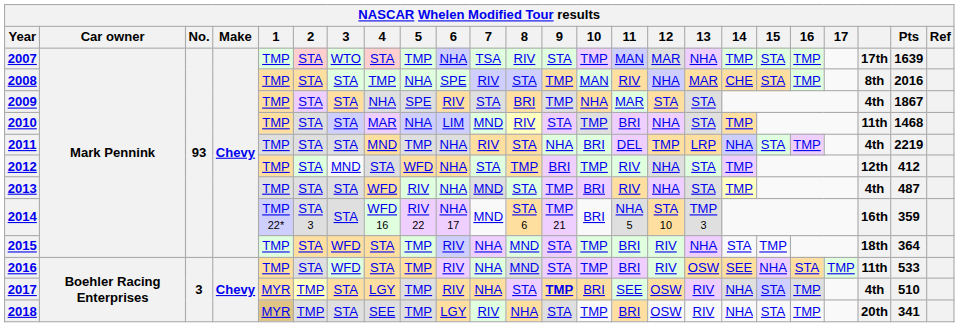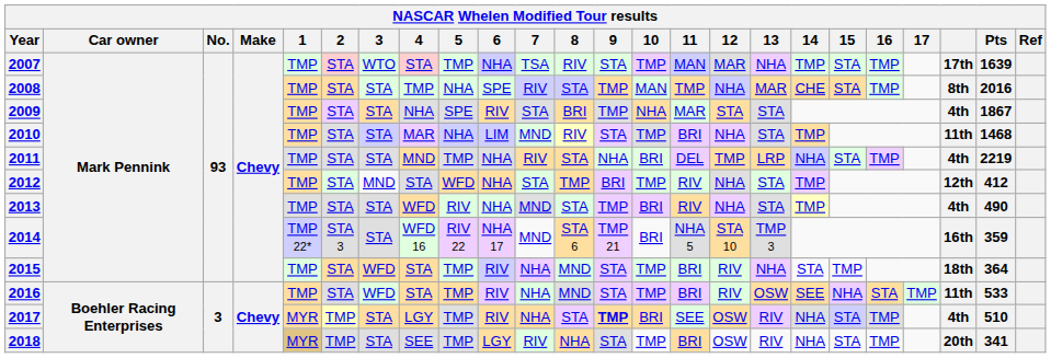 <table class="wikitable" style="text-align:center; font-size:75%">
 <tr>
 <th colspan=38><a href='#'>NASCAR</a> <a href='#'>Whelen Modified Tour</a> results</th>
 </tr>
 <tr>
 <th>Year</th>
 <th>Car owner</th>
 <th>No.</th>
 <th>Make</th>
 <th>1</th>
 <th>2</th>
 <th>3</th>
 <th>4</th>
 <th>5</th>
 <th>6</th>
 <th>7</th>
 <th>8</th>
 <th>9</th>
 <th>10</th>
 <th>11</th>
 <th>12</th>
 <th>13</th>
 <th>14</th>
 <th>15</th>
 <th>16</th>
 <th>17</th>
 <th></th>
 <th>Pts</th>
 <th>Ref</th>
 </tr>
 <tr>
 <th><a href='#'>2007</a></th>
 <th rowspan=9>Mark Pennink</th>
 <th rowspan=9>93</th>
 <th rowspan=9><a href='#'>Chevy</a></th>
 <td style="background:#DFFFDF;"><a href='#'>TMP</a><br></td>
 <td style="background:#FFCFCF;"><a href='#'>STA</a><br></td>
 <td style="background:#DFFFDF;"><a href='#'>WTO</a><br></td>
 <td style="background:#FFCFCF;"><a href='#'>STA</a><br></td>
 <td style="background:#DFFFDF;"><a href='#'>TMP</a><br></td>
 <td style="background:#CFCFFF;"><a href='#'>NHA</a><br></td>
 <td style="background:#DFFFDF;"><a href='#'>TSA</a><br></td>
 <td style="background:#DFFFDF;"><a href='#'>RIV</a><br></td>
 <td style="background:#DFFFDF;"><a href='#'>STA</a><br></td>
 <td style="background:#EFCFFF;"><a href='#'>TMP</a><br></td>
 <td style="background:#CFCFFF;"><a href='#'>MAN</a><br></td>
 <td style="background:#DFDFDF;"><a href='#'>MAR</a><br></td>
 <td style="background:#EFCFFF;"><a href='#'>NHA</a><br></td>
 <td style="background:#DFFFDF;"><a href='#'>TMP</a><br></td>
 <td style="background:#DFFFDF;"><a href='#'>STA</a><br></td>
 <td style="background:#DFFFDF;"><a href='#'>TMP</a><br></td>
 <td></td>
 <th>17th</th>
 <th>1639</th>
 <th></th>
 </tr>
 <tr>
 <th><a href='#'>2008</a></th>
 <td style="background:#FFDF9F;"><a href='#'>TMP</a><br></td>
 <td style="background:#FFDF9F;"><a href='#'>STA</a><br></td>
 <td style="background:#DFFFDF;"><a href='#'>STA</a><br></td>
 <td style="background:#DFFFDF;"><a href='#'>TMP</a><br></td>
 <td style="background:#DFFFDF;"><a href='#'>NHA</a><br></td>
 <td style="background:#DFFFDF;"><a href='#'>SPE</a><br></td>
 <td style="background:#CFCFFF;"><a href='#'>RIV</a><br></td>
 <td style="background:#CFCFFF;"><a href='#'>STA</a><br></td>
 <td style="background:#FFDF9F;"><a href='#'>TMP</a><br></td>
 <td style="background:#DFFFDF;"><a href='#'>MAN</a><br></td>
-<td style="background:#FFDF9F;"><a href='#'>RIV</a><br></td>
+<td style="background:#FFDF9F;"><a href='#'>TMP</a><br></td>
 <td style="background:#CFCFFF;"><a href='#'>NHA</a><br></td>
 <td style="background:#FFDF9F;"><a href='#'>MAR</a><br></td>
 <td style="background:#FFDF9F;"><a href='#'>CHE</a><br></td>
 <td style="background:#FFDF9F;"><a href='#'>STA</a><br></td>
 <td style="background:#DFFFDF;"><a href='#'>TMP</a><br></td>
 <td></td>
 <th>8th</th>
 <th>2016</th>
 <th></th>
 </tr>
 <tr>
 <th><a href='#'>2009</a></th>
 <td style="background:#FFDF9F;"><a href='#'>TMP</a><br></td>
 <td style="background:#EFCFFF;"><a href='#'>STA</a><br></td>
 <td style="background:#FFDF9F;"><a href='#'>STA</a><br></td>
 <td style="background:#DFDFDF;"><a href='#'>NHA</a><br></td>
 <td style="background:#DFDFDF;"><a href='#'>SPE</a><br></td>
 <td style="background:#FFDF9F;"><a href='#'>RIV</a><br></td>
 <td style="background:#DFDFDF;"><a href='#'>STA</a><br></td>
 <td style="background:#FFDF9F;"><a href='#'>BRI</a><br></td>
 <td style="background:#DFDFDF;"><a href='#'>TMP</a><br></td>
 <td style="background:#FFDF9F;"><a href='#'>NHA</a><br></td>
 <td style="background:#DFFFDF;"><a href='#'>MAR</a><br></td>
 <td style="background:#FFDF9F;"><a href='#'>STA</a><br></td>
 <td style="background:#DFDFDF;"><a href='#'>STA</a><br></td>
 <td colspan=4></td>
 <th>4th</th>
 <th>1867</th>
 <th></th>
 </tr>
 <tr>
 <th><a href='#'>2010</a></th>
 <td style="background:#FFDF9F;"><a href='#'>TMP</a><br></td>
 <td style="background:#DFDFDF;"><a href='#'>STA</a><br></td>
 <td style="background:#CFCFFF;"><a href='#'>STA</a><br></td>
 <td style="background:#EFCFFF;"><a href='#'>MAR</a><br></td>
 <td style="background:#CFCFFF;"><a href='#'>NHA</a><br></td>
 <td style="background:#CFCFFF;"><a href='#'>LIM</a><br></td>
 <td style="background:#DFFFDF;"><a href='#'>MND</a><br></td>
 <td style="background:#FFFFBF;"><a href='#'>RIV</a><br></td>
 <td style="background:#EFCFFF;"><a href='#'>STA</a><br></td>
 <td style="background:#DFDFDF;"><a href='#'>TMP</a><br></td>
 <td style="background:#EFCFFF;"><a href='#'>BRI</a><br></td>
 <td style="background:#EFCFFF;"><a href='#'>NHA</a><br></td>
 <td style="background:#DFDFDF;"><a href='#'>STA</a><br></td>
 <td style="background:#FFDF9F;"><a href='#'>TMP</a><br></td>
 <td colspan=3></td>
 <th>11th</th>
 <th>1468</th>
 <th></th>
 </tr>
 <tr>
 <th><a href='#'>2011</a></th>
 <td style="background:#DFDFDF;"><a href='#'>TMP</a><br></td>
 <td style="background:#DFDFDF;"><a href='#'>STA</a><br></td>
 <td style="background:#DFDFDF;"><a href='#'>STA</a><br></td>
 <td style="background:#FFDF9F;"><a href='#'>MND</a><br></td>
 <td style="background:#DFDFDF;"><a href='#'>TMP</a><br></td>
 <td style="background:#DFDFDF;"><a href='#'>NHA</a><br></td>
 <td style="background:#FFDF9F;"><a href='#'>RIV</a><br></td>
 <td style="background:#FFDF9F;"><a href='#'>STA</a><br></td>
 <td style="background:#DFFFDF;"><a href='#'>NHA</a><br></td>
 <td style="background:#DFFFDF;"><a href='#'>BRI</a><br></td>
 <td style="background:#EFCFFF;"><a href='#'>DEL</a><br></td>
 <td style="background:#FFDF9F;"><a href='#'>TMP</a><br></td>
 <td style="background:#FFDF9F;"><a href='#'>LRP</a><br></td>
 <td style="background:#CFCFFF;"><a href='#'>NHA</a><br></td>
 <td style="background:#DFFFDF;"><a href='#'>STA</a><br></td>
 <td style="background:#EFCFFF;"><a href='#'>TMP</a><br></td>
 <td></td>
 <th>4th</th>
 <th>2219</th>
 <th></th>
 </tr>
 <tr>
 <th><a href='#'>2012</a></th>
 <td style="background:#FFDF9F;"><a href='#'>TMP</a><br></td>
 <td style="background:#DFFFDF;"><a href='#'>STA</a><br></td>
 <td><a href='#'>MND</a></td>
 <td style="background:#DFDFDF;"><a href='#'>STA</a><br></td>
 <td style="background:#FFDF9F;"><a href='#'>WFD</a><br></td>
 <td style="background:#FFDF9F;"><a href='#'>NHA</a><br></td>
 <td style="background:#DFFFDF;"><a href='#'>STA</a><br></td>
 <td style="background:#FFDF9F;"><a href='#'>TMP</a><br></td>
 <td style="background:#EFCFFF;"><a href='#'>BRI</a><br></td>
 <td style="background:#DFFFDF;"><a href='#'>TMP</a><br></td>
 <td style="background:#DFFFDF;"><a href='#'>RIV</a><br></td>
 <td style="background:#DFDFDF;"><a href='#'>NHA</a><br></td>
 <td style="background:#DFFFDF;"><a href='#'>STA</a><br></td>
 <td style="background:#EFCFFF;"><a href='#'>TMP</a><br></td>
 <td colspan=3></td>
 <th>12th</th>
 <th>412</th>
 <th></th>
 </tr>
 <tr>
 <th><a href='#'>2013</a></th>
 <td style="background:#DFDFDF;"><a href='#'>TMP</a><br></td>
 <td style="background:#DFDFDF;"><a href='#'>STA</a><br></td>
 <td style="background:#DFDFDF;"><a href='#'>STA</a><br></td>
 <td style="background:#FFDF9F;"><a href='#'>WFD</a><br></td>
 <td style="background:#DFFFDF;"><a href='#'>RIV</a><br></td>
 <td style="background:#DFFFDF;"><a href='#'>NHA</a><br></td>
 <td style="background:#DFDFDF;"><a href='#'>MND</a><br></td>
 <td style="background:#DFFFDF;"><a href='#'>STA</a><br></td>
 <td style="background:#EFCFFF;"><a href='#'>TMP</a><br></td>
 <td style="background:#EFCFFF;"><a href='#'>BRI</a><br></td>
 <td style="background:#FFDF9F;"><a href='#'>RIV</a><br></td>
 <td style="background:#EFCFFF;"><a href='#'>NHA</a><br></td>
 <td style="background:#DFDFDF;"><a href='#'>STA</a><br></td>
 <td style="background:#FFFFBF;"><a href='#'>TMP</a><br></td>
 <td colspan=3></td>
 <th>4th</th>
-<th>487</th>
+<th>490</th>
 <th></th>
 </tr>
 <tr>
 <th><a href='#'>2014</a></th>
 <td style="background:#CFCFFF;"><a href='#'>TMP</a><br><small>22*</small></td>
 <td style="background:#DFDFDF;"><a href='#'>STA</a><br><small>3</small></td>
 <td style="background:#DFDFDF;"><a href='#'>STA</a><br></td>
 <td style="background:#DFFFDF;"><a href='#'>WFD</a><br><small>16</small></td>
 <td style="background:#EFCFFF;"><a href='#'>RIV</a><br><small>22</small></td>
 <td style="background:#EFCFFF;"><a href='#'>NHA</a><br><small>17</small></td>
 <td><a href='#'>MND</a></td>
 <td style="background:#FFDF9F;"><a href='#'>STA</a><br><small>6</small></td>
 <td style="background:#EFCFFF;"><a href='#'>TMP</a><br><small>21</small></td>
 <td><a href='#'>BRI</a></td>
 <td style="background:#DFDFDF;"><a href='#'>NHA</a><br><small>5</small></td>
 <td style="background:#FFDF9F;"><a href='#'>STA</a><br><small>10</small></td>
 <td style="background:#DFDFDF;"><a href='#'>TMP</a><br><small>3</small></td>
 <td colspan=4></td>
 <th>16th</th>
 <th>359</th>
 <th></th>
 </tr>
 <tr>
 <th><a href='#'>2015</a></th>
 <td style="background:#DFFFDF;"><a href='#'>TMP</a><br></td>
 <td style="background:#FFDF9F;"><a href='#'>STA</a><br></td>
 <td style="background:#FFDF9F;"><a href='#'>WFD</a><br></td>
 <td style="background:#FFDF9F;"><a href='#'>STA</a><br></td>
 <td style="background:#DFFFDF;"><a href='#'>TMP</a><br></td>
 <td style="background:#CFCFFF;"><a href='#'>RIV</a><br></td>
 <td style="background:#EFCFFF;"><a href='#'>NHA</a><br></td>
 <td style="background:#DFFFDF;"><a href='#'>MND</a><br></td>
 <td style="background:#EFCFFF;"><a href='#'>STA</a><br></td>
 <td style="background:#DFFFDF;"><a href='#'>TMP</a><br></td>
 <td style="background:#DFFFDF;"><a href='#'>BRI</a><br></td>
 <td style="background:#DFFFDF;"><a href='#'>RIV</a><br></td>
 <td style="background:#EFCFFF;"><a href='#'>NHA</a><br></td>
 <td><a href='#'>STA</a></td>
 <td><a href='#'>TMP</a></td>
 <td colspan=2></td>
 <th>18th</th>
 <th>364</th>
 <th></th>
 </tr>
 <tr>
 <th><a href='#'>2016</a></th>
 <th rowspan=3>Boehler Racing Enterprises</th>
 <th rowspan=3>3</th>
 <th rowspan=3><a href='#'>Chevy</a></th>
 <td style="background:#FFDF9F;"><a href='#'>TMP</a><br></td>
 <td style="background:#DFDFDF;"><a href='#'>STA</a><br></td>
 <td style="background:#DFFFDF;"><a href='#'>WFD</a><br></td>
 <td style="background:#FFDF9F;"><a href='#'>STA</a><br></td>
 <td style="background:#FFDF9F;"><a href='#'>TMP</a><br></td>
 <td style="background:#EFCFFF;"><a href='#'>RIV</a><br></td>
 <td style="background:#DFFFDF;"><a href='#'>NHA</a><br></td>
 <td style="background:#DFDFDF;"><a href='#'>MND</a><br></td>
 <td style="background:#EFCFFF;"><a href='#'>STA</a><br></td>
 <td style="background:#EFCFFF;"><a href='#'>TMP</a><br></td>
 <td style="background:#EFCFFF;"><a href='#'>BRI</a><br></td>
 <td style="background:#DFFFDF;"><a href='#'>RIV</a><br></td>
 <td style="background:#FFDF9F;"><a href='#'>OSW</a><br></td>
 <td style="background:#FFDF9F;"><a href='#'>SEE</a><br></td>
 <td style="background:#EFCFFF;"><a href='#'>NHA</a><br></td>
 <td style="background:#FFDF9F;"><a href='#'>STA</a><br></td>
 <td style="background:#DFFFDF;"><a href='#'>TMP</a><br></td>
 <th>11th</th>
 <th>533</th>
 <th></th>
 </tr>
 <tr>
 <th><a href='#'>2017</a></th>
 <td style="background:#FFDF9F;"><a href='#'>MYR</a><br></td>
 <td style="background:#FFFFBF;"><a href='#'>TMP</a><br></td>
 <td style="background:#FFDF9F;"><a href='#'>STA</a><br></td>
 <td style="background:#FFDF9F;"><a href='#'>LGY</a><br></td>
 <td style="background:#DFDFDF;"><a href='#'>TMP</a><br></td>
 <td style="background:#FFDF9F;"><a href='#'>RIV</a><br></td>
 <td style="background:#FFDF9F;"><a href='#'>NHA</a><br></td>
 <td style="background:#EFCFFF;"><a href='#'>STA</a><br></td>
 <td style="background:#FFDF9F;"><strong><a href='#'>TMP</a></strong><br></td>
 <td style="background:#FFDF9F;"><a href='#'>BRI</a><br></td>
 <td style="background:#DFFFDF;"><a href='#'>SEE</a><br></td>
 <td style="background:#FFDF9F;"><a href='#'>OSW</a><br></td>
 <td style="background:#EFCFFF;"><a href='#'>RIV</a><br></td>
 <td style="background:#DFDFDF;"><a href='#'>NHA</a><br></td>
 <td style="background:#CFCFFF;"><a href='#'>STA</a><br></td>
 <td style="background:#DFDFDF;"><a href='#'>TMP</a><br></td>
 <td></td>
 <th>4th</th>
 <th>510</th>
 <th></th>
 </tr>
 <tr>
 <th><a href='#'>2018</a></th>
 <td style="background:#DFC484;"><a href='#'>MYR</a><br></td>
 <td style="background:#DFDFDF;"><a href='#'>TMP</a><br></td>
 <td style="background:#DFDFDF;"><a href='#'>STA</a><br></td>
 <td style="background:#DFDFDF;"><a href='#'>SEE</a><br></td>
 <td style="background:#DFDFDF;"><a href='#'>TMP</a><br></td>
 <td style="background:#FFDF9F;"><a href='#'>LGY</a><br></td>
 <td style="background:#DFFFDF;"><a href='#'>RIV</a><br></td>
 <td style="background:#FFDF9F;"><a href='#'>NHA</a><br></td>
 <td style="background:#DFDFDF;"><a href='#'>STA</a><br></td>
 <td><a href='#'>TMP</a></td>
 <td style="background:#FFDF9F;"><a href='#'>BRI</a><br></td>
 <td><a href='#'>OSW</a></td>
 <td><a href='#'>RIV</a></td>
 <td><a href='#'>NHA</a></td>
 <td><a href='#'>STA</a></td>
 <td><a href='#'>TMP</a></td>
 <td></td>
 <th>20th</th>
 <th>341</th>
 <th></th>
 </tr>
 </table>
